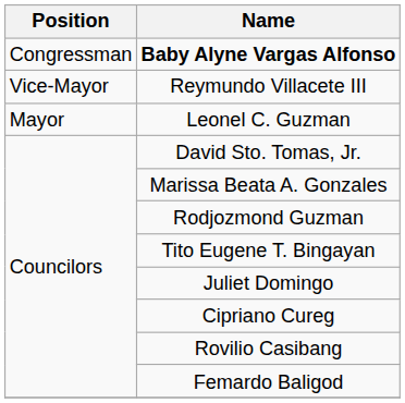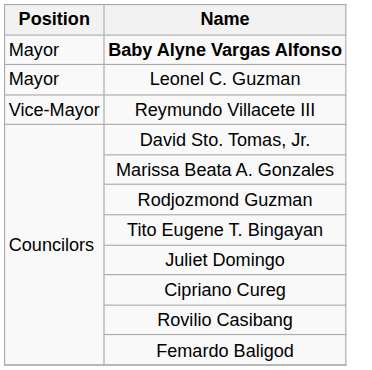 <table class="wikitable" style="line-height:1.20em; font-size:100%;">
 <tr>
 <th>Position</th>
 <th>Name</th>
 </tr>
 <tr>
-<td>Congressman</td>
+<td>Mayor</td>
 <td style="text-align:center;"><strong>Baby Alyne Vargas Alfonso</strong></td>
+</tr>
+<tr>
+<td>Mayor</td>
+<td style="text-align:center;">Leonel C. Guzman</td>
 </tr>
 <tr>
 <td>Vice-Mayor</td>
 <td style="text-align:center;">Reymundo Villacete III</td>
-</tr>
-<tr>
-<td>Mayor</td>
-<td style="text-align:center;">Leonel C. Guzman</td>
 </tr>
 <tr>
 <td rowspan=8>Councilors</td>
 <td style="text-align:center;">David Sto. Tomas, Jr.</td>
 </tr>
 <tr>
 <td style="text-align:center;">Marissa Beata A. Gonzales</td>
 </tr>
 <tr>
 <td style="text-align:center;">Rodjozmond Guzman</td>
 </tr>
 <tr>
 <td style="text-align:center;">Tito Eugene T. Bingayan</td>
 </tr>
 <tr>
 <td style="text-align:center;">Juliet Domingo</td>
 </tr>
 <tr>
 <td style="text-align:center;">Cipriano Cureg</td>
 </tr>
 <tr>
 <td style="text-align:center;">Rovilio Casibang</td>
 </tr>
 <tr>
 <td style="text-align:center;">Femardo Baligod</td>
 </tr>
 <tr>
 </tr>
 </table>
